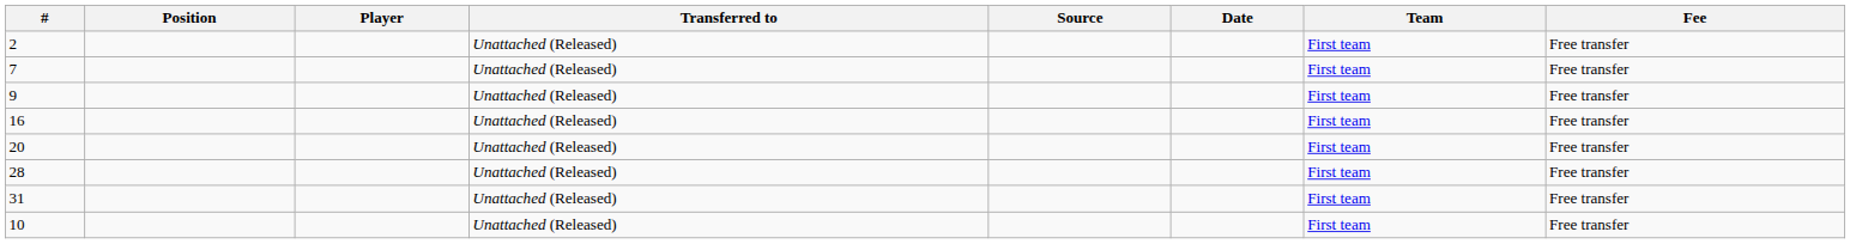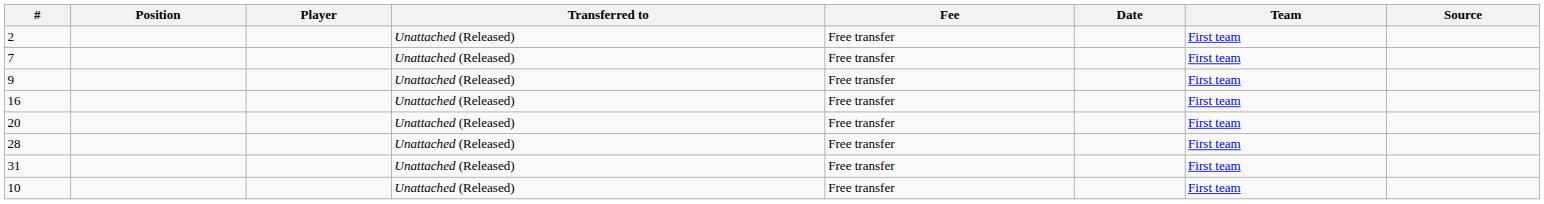 <table class="wikitable sortable" style="width:90%; text-align:center; font-size:95%; text-align:left;">
 <tr>
 <th><strong>#</strong></th>
 <th><strong>Position </strong></th>
 <th><strong>Player </strong></th>
 <th><strong>Transferred to</strong></th>
-<th><strong>Source</strong></th>
+<th><strong>Fee </strong></th>
 <th><strong>Date </strong></th>
 <th><strong>Team</strong></th>
-<th><strong>Fee </strong></th>
+<th><strong>Source</strong></th>
 </tr>
 <tr>
 <td>2</td>
 <td></td>
 <td></td>
 <td><em>Unattached</em> (Released)</td>
-<td></td>
+<td>Free transfer</td>
 <td></td>
 <td><a href='#'>First team</a></td>
-<td>Free transfer</td>
+<td></td>
 </tr>
 <tr>
 <td>7</td>
 <td></td>
 <td></td>
 <td><em>Unattached</em> (Released)</td>
-<td></td>
+<td>Free transfer</td>
 <td></td>
 <td><a href='#'>First team</a></td>
-<td>Free transfer</td>
+<td></td>
 </tr>
 <tr>
 <td>9</td>
 <td></td>
 <td></td>
 <td><em>Unattached</em> (Released)</td>
-<td></td>
+<td>Free transfer</td>
 <td></td>
 <td><a href='#'>First team</a></td>
-<td>Free transfer</td>
+<td></td>
 </tr>
 <tr>
 <td>16</td>
 <td></td>
 <td></td>
 <td><em>Unattached</em> (Released)</td>
-<td></td>
+<td>Free transfer</td>
 <td></td>
 <td><a href='#'>First team</a></td>
-<td>Free transfer</td>
+<td></td>
 </tr>
 <tr>
 <td>20</td>
 <td></td>
 <td></td>
 <td><em>Unattached</em> (Released)</td>
-<td></td>
+<td>Free transfer</td>
 <td></td>
 <td><a href='#'>First team</a></td>
-<td>Free transfer</td>
+<td></td>
 </tr>
 <tr>
 <td>28</td>
 <td></td>
 <td></td>
 <td><em>Unattached</em> (Released)</td>
-<td></td>
+<td>Free transfer</td>
 <td></td>
 <td><a href='#'>First team</a></td>
-<td>Free transfer</td>
+<td></td>
 </tr>
 <tr>
 <td>31</td>
 <td></td>
 <td></td>
 <td><em>Unattached</em> (Released)</td>
-<td></td>
+<td>Free transfer</td>
 <td></td>
 <td><a href='#'>First team</a></td>
-<td>Free transfer</td>
+<td></td>
 </tr>
 <tr>
 <td>10</td>
 <td></td>
 <td></td>
 <td><em>Unattached</em> (Released)</td>
-<td></td>
+<td>Free transfer</td>
 <td></td>
 <td><a href='#'>First team</a></td>
-<td>Free transfer</td>
+<td></td>
 </tr>
 </table>
